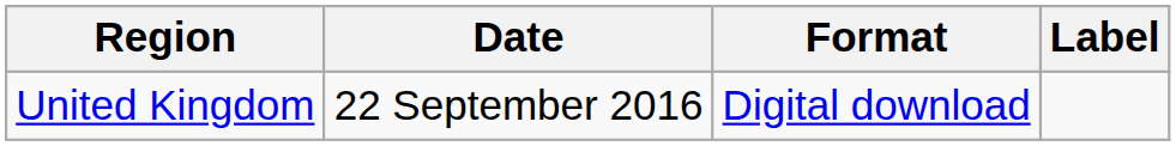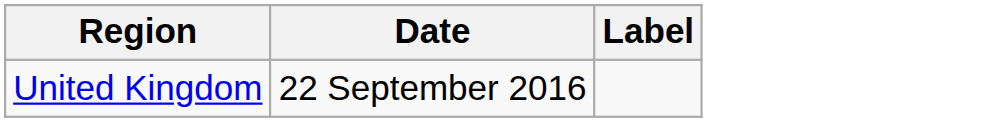 <table class=wikitable>
 <tr>
 <th>Region</th>
 <th>Date</th>
-<th>Format</th>
 <th>Label</th>
 </tr>
 <tr>
 <td><a href='#'>United Kingdom</a></td>
 <td>22 September 2016</td>
-<td><a href='#'>Digital download</a></td>
 <td></td>
 </tr>
 </table>
